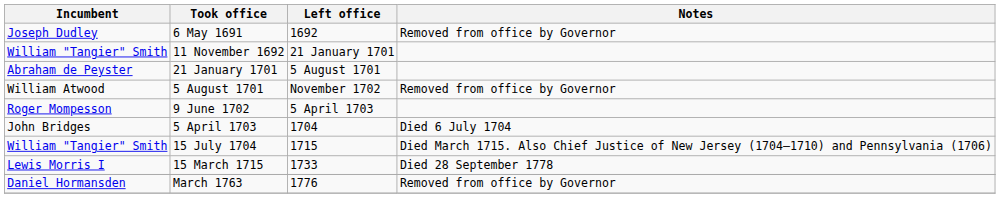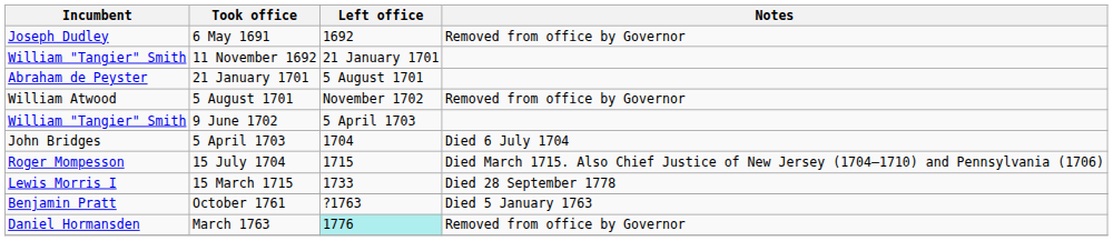 <table class="wikitable" style="text-align:left">
 <tr>
 <th>Incumbent</th>
 <th>Took office</th>
 <th>Left office</th>
 <th>Notes</th>
 </tr>
 <tr>
 <td><a href='#'>Joseph Dudley</a></td>
 <td>6 May 1691</td>
 <td>1692</td>
 <td>Removed from office by Governor</td>
 </tr>
 <tr>
 <td><a href='#'>William "Tangier" Smith</a></td>
 <td>11 November 1692</td>
 <td>21 January 1701</td>
 <td></td>
 </tr>
 <tr>
 <td><a href='#'>Abraham de Peyster</a></td>
 <td>21 January 1701</td>
 <td>5 August 1701</td>
 <td></td>
 </tr>
 <tr>
 <td>William Atwood</td>
 <td>5 August 1701</td>
 <td>November 1702</td>
 <td>Removed from office by Governor</td>
 </tr>
 <tr>
-<td><a href='#'>Roger Mompesson</a></td>
+<td><a href='#'>William "Tangier" Smith</a></td>
 <td>9 June 1702</td>
 <td>5 April 1703</td>
 <td></td>
 </tr>
 <tr>
 <td>John Bridges</td>
 <td>5 April 1703</td>
 <td>1704</td>
 <td>Died 6 July 1704</td>
 </tr>
 <tr>
-<td><a href='#'>William "Tangier" Smith</a></td>
+<td><a href='#'>Roger Mompesson</a></td>
 <td>15 July 1704</td>
 <td>1715</td>
 <td>Died March 1715. Also Chief Justice of New Jersey (1704–1710) and Pennsylvania (1706)</td>
 </tr>
 <tr>
 <td><a href='#'>Lewis Morris I</a></td>
 <td>15 March 1715</td>
 <td>1733</td>
 <td>Died 28 September 1778</td>
 </tr>
 <tr | >
 </tr>
 <tr>
+<td><a href='#'>Benjamin Pratt</a></td>
+<td>October 1761</td>
+<td>?1763</td>
+<td>Died 5 January 1763</td>
+</tr>
+<tr>
 <td><a href='#'>Daniel Hormansden</a></td>
 <td>March 1763</td>
-<td>1776</td>
+<td style="background: paleturquoise;">1776</td>
 <td>Removed from office by Governor</td>
 </tr>
 <tr>
 </tr>
 </table>
